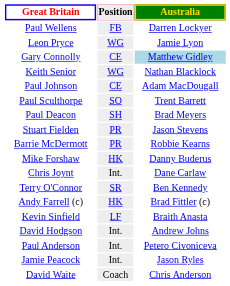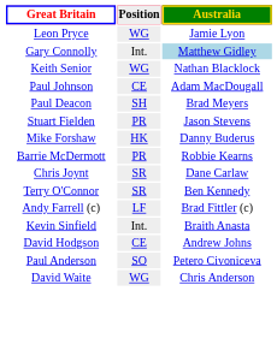 <table align=right style="font-size:90%; margin-left:1em">
 <tr bgcolor=#FF0033>
 <th align="centre" width="126" style="border: 2px solid blue; background: white; color: red">Great Britain</th>
 <th align="center" style="background: #eeeeee; color: black">Position</th>
 <th align="centre" width="126" style="border: 2px solid gold; background: green; color: gold">Australia</th>
-</tr>
-<tr>
-<td align="center"><a href='#'>Paul Wellens</a></td>
-<td align="center" style="background: #eeeeee"><a href='#'>FB</a></td>
-<td align="center"><a href='#'>Darren Lockyer</a></td>
 </tr>
 <tr>
 <td align="center"><a href='#'>Leon Pryce</a></td>
 <td align="center" style="background: #eeeeee"><a href='#'>WG</a></td>
 <td align="center"><a href='#'>Jamie Lyon</a></td>
 </tr>
 <tr>
 <td align="center"><a href='#'>Gary Connolly</a></td>
-<td align="center" style="background: #eeeeee"><a href='#'>CE</a></td>
+<td align="center" style="background: #eeeeee">Int.</td>
 <td align="center" style="background: lightblue;"><a href='#'>Matthew Gidley</a></td>
 </tr>
 <tr>
 <td align="center"><a href='#'>Keith Senior</a></td>
 <td align="center" style="background: #eeeeee"><a href='#'>WG</a></td>
 <td align="center"><a href='#'>Nathan Blacklock</a></td>
 </tr>
 <tr>
 <td align="center"><a href='#'>Paul Johnson</a></td>
 <td align="center" style="background: #eeeeee"><a href='#'>CE</a></td>
 <td align="center"><a href='#'>Adam MacDougall</a></td>
 </tr>
 <tr>
-<td align="center"><a href='#'>Paul Sculthorpe</a></td>
-<td align="center" style="background: #eeeeee"><a href='#'>SO</a></td>
-<td align="center"><a href='#'>Trent Barrett</a></td>
-</tr>
-<tr>
 <td align="center"><a href='#'>Paul Deacon</a></td>
 <td align="center" style="background: #eeeeee"><a href='#'>SH</a></td>
 <td align="center"><a href='#'>Brad Meyers</a></td>
 </tr>
 <tr>
 <td align="center"><a href='#'>Stuart Fielden</a></td>
 <td align="center" style="background: #eeeeee"><a href='#'>PR</a></td>
 <td align="center"><a href='#'>Jason Stevens</a></td>
 </tr>
 <tr>
+<td align="center"><a href='#'>Mike Forshaw</a></td>
+<td align="center" style="background: #eeeeee"><a href='#'>HK</a></td>
+<td align="center"><a href='#'>Danny Buderus</a></td>
+</tr>
+<tr>
 <td align="center"><a href='#'>Barrie McDermott</a></td>
 <td align="center" style="background: #eeeeee"><a href='#'>PR</a></td>
 <td align="center"><a href='#'>Robbie Kearns</a></td>
 </tr>
 <tr>
-<td align="center"><a href='#'>Mike Forshaw</a></td>
-<td align="center" style="background: #eeeeee"><a href='#'>HK</a></td>
-<td align="center"><a href='#'>Danny Buderus</a></td>
-</tr>
-<tr>
 <td align="center"><a href='#'>Chris Joynt</a></td>
-<td align="center" style="background: #eeeeee">Int.</td>
+<td align="center" style="background: #eeeeee"><a href='#'>SR</a></td>
 <td align="center"><a href='#'>Dane Carlaw</a></td>
 </tr>
 <tr>
 <td align="center"><a href='#'>Terry O'Connor</a></td>
 <td align="center" style="background: #eeeeee"><a href='#'>SR</a></td>
 <td align="center"><a href='#'>Ben Kennedy</a></td>
 </tr>
 <tr>
 <td align="center"><a href='#'>Andy Farrell</a> (c)</td>
-<td align="center" style="background: #eeeeee"><a href='#'>HK</a></td>
+<td align="center" style="background: #eeeeee"><a href='#'>LF</a></td>
 <td align="center"><a href='#'>Brad Fittler</a> (c)</td>
 </tr>
 <tr>
 <td align="center"><a href='#'>Kevin Sinfield</a></td>
-<td align="center" style="background: #eeeeee"><a href='#'>LF</a></td>
+<td align="center" style="background: #eeeeee">Int.</td>
 <td align="center"><a href='#'>Braith Anasta</a></td>
 </tr>
 <tr>
 <td align="center"><a href='#'>David Hodgson</a></td>
-<td align="center" style="background: #eeeeee">Int.</td>
+<td align="center" style="background: #eeeeee"><a href='#'>CE</a></td>
 <td align="center"><a href='#'>Andrew Johns</a></td>
 </tr>
 <tr>
 <td align="center"><a href='#'>Paul Anderson</a></td>
-<td align="center" style="background: #eeeeee">Int.</td>
+<td align="center" style="background: #eeeeee"><a href='#'>SO</a></td>
 <td align="center"><a href='#'>Petero Civoniceva</a></td>
 </tr>
 <tr>
-<td align="center"><a href='#'>Jamie Peacock</a></td>
-<td align="center" style="background: #eeeeee">Int.</td>
-<td align="center"><a href='#'>Jason Ryles</a></td>
-</tr>
-<tr>
 <td align="center"><a href='#'>David Waite</a></td>
-<td align="center" style="background: #eeeeee">Coach</td>
+<td align="center" style="background: #eeeeee"><a href='#'>WG</a></td>
 <td align="center"><a href='#'>Chris Anderson</a></td>
 </tr>
 </table>
